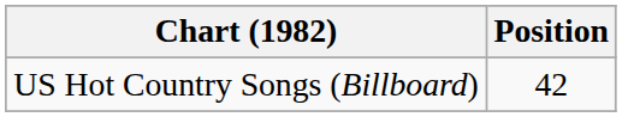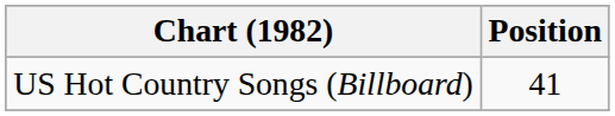 <table class="wikitable">
 <tr>
 <th>Chart (1982)</th>
 <th>Position</th>
 </tr>
 <tr>
 <td>US Hot Country Songs (<em>Billboard</em>)</td>
-<td align="center">42</td>
+<td align="center">41</td>
 </tr>
 </table>
